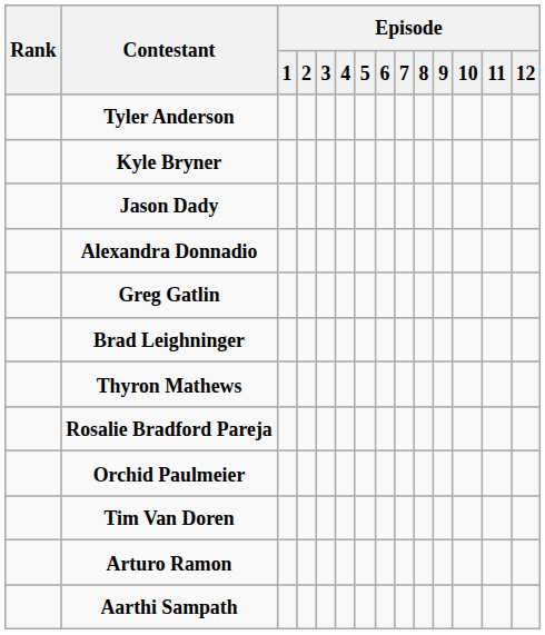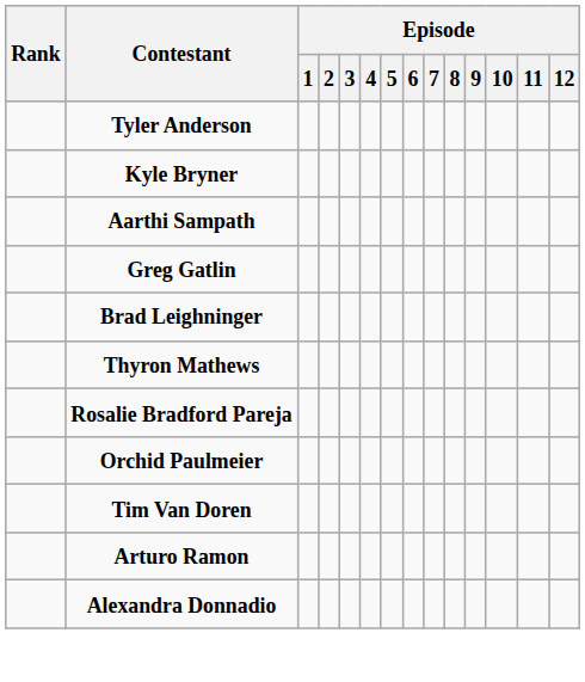 <table class="wikitable" style="text-align: center; font-size: 8.5pt; line-height:20px;">
 <tr>
 <th rowspan=2>Rank</th>
 <th rowspan=2>Contestant</th>
 <th colspan=12>Episode</th>
 </tr>
 <tr>
 <th>1</th>
 <th>2</th>
 <th>3</th>
 <th>4</th>
 <th>5</th>
 <th>6</th>
 <th>7</th>
 <th>8</th>
 <th>9</th>
 <th>10</th>
 <th>11</th>
 <th>12</th>
 </tr>
 <tr>
 <td></td>
 <td><strong>Tyler Anderson</strong></td>
 <td></td>
 <td></td>
 <td></td>
 <td></td>
 <td></td>
 <td></td>
 <td></td>
 <td></td>
 <td></td>
 <td></td>
 <td></td>
 <td></td>
 </tr>
 <tr>
 <td></td>
 <td><strong>Kyle Bryner</strong></td>
 <td></td>
 <td></td>
 <td></td>
 <td></td>
 <td></td>
 <td></td>
 <td></td>
 <td></td>
 <td></td>
 <td></td>
 <td></td>
 <td></td>
 </tr>
 <tr>
 <td></td>
-<td><strong>Jason Dady</strong></td>
-<td></td>
-<td></td>
-<td></td>
-<td></td>
-<td></td>
-<td></td>
-<td></td>
-<td></td>
-<td></td>
-<td></td>
-<td></td>
-<td></td>
-</tr>
-<tr>
-<td></td>
-<td><strong>Alexandra Donnadio</strong></td>
+<td><strong>Aarthi Sampath</strong></td>
 <td></td>
 <td></td>
 <td></td>
 <td></td>
 <td></td>
 <td></td>
 <td></td>
 <td></td>
 <td></td>
 <td></td>
 <td></td>
 <td></td>
 </tr>
 <tr>
 <td></td>
 <td><strong>Greg Gatlin</strong></td>
 <td></td>
 <td></td>
 <td></td>
 <td></td>
 <td></td>
 <td></td>
 <td></td>
 <td></td>
 <td></td>
 <td></td>
 <td></td>
 <td></td>
 </tr>
 <tr>
 <td></td>
 <td><strong>Brad Leighninger</strong></td>
 <td></td>
 <td></td>
 <td></td>
 <td></td>
 <td></td>
 <td></td>
 <td></td>
 <td></td>
 <td></td>
 <td></td>
 <td></td>
 <td></td>
 </tr>
 <tr>
 <td></td>
 <td><strong>Thyron Mathews</strong></td>
 <td></td>
 <td></td>
 <td></td>
 <td></td>
 <td></td>
 <td></td>
 <td></td>
 <td></td>
 <td></td>
 <td></td>
 <td></td>
 <td></td>
 </tr>
 <tr>
 <td></td>
 <td><strong>Rosalie Bradford Pareja</strong></td>
 <td></td>
 <td></td>
 <td></td>
 <td></td>
 <td></td>
 <td></td>
 <td></td>
 <td></td>
 <td></td>
 <td></td>
 <td></td>
 <td></td>
 </tr>
 <tr>
 <td></td>
 <td><strong>Orchid Paulmeier</strong></td>
 <td></td>
 <td></td>
 <td></td>
 <td></td>
 <td></td>
 <td></td>
 <td></td>
 <td></td>
 <td></td>
 <td></td>
 <td></td>
 <td></td>
 </tr>
 <tr>
 <td></td>
 <td><strong>Tim Van Doren</strong></td>
 <td></td>
 <td></td>
 <td></td>
 <td></td>
 <td></td>
 <td></td>
 <td></td>
 <td></td>
 <td></td>
 <td></td>
 <td></td>
 <td></td>
 </tr>
 <tr>
 <td></td>
 <td><strong>Arturo Ramon</strong></td>
 <td></td>
 <td></td>
 <td></td>
 <td></td>
 <td></td>
 <td></td>
 <td></td>
 <td></td>
 <td></td>
 <td></td>
 <td></td>
 <td></td>
 </tr>
 <tr>
 <td></td>
-<td><strong>Aarthi Sampath</strong></td>
+<td><strong>Alexandra Donnadio</strong></td>
 <td></td>
 <td></td>
 <td></td>
 <td></td>
 <td></td>
 <td></td>
 <td></td>
 <td></td>
 <td></td>
 <td></td>
 <td></td>
 <td></td>
 </tr>
 </table>
